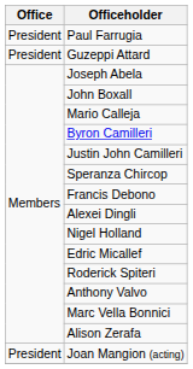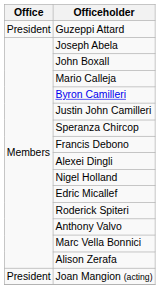 <table class="wikitable">
 <tr>
 <th>Office</th>
 <th>Officeholder</th>
-</tr>
-<tr>
-<td rowspan="1">President</td>
-<td>Paul Farrugia</td>
 </tr>
 <tr>
 <td rowspan="1">President</td>
 <td>Guzeppi Attard</td>
 </tr>
 <tr>
 <td rowspan="14">Members</td>
 <td>Joseph Abela</td>
 </tr>
 <tr>
 <td>John Boxall</td>
 </tr>
 <tr>
 <td>Mario Calleja</td>
 </tr>
 <tr>
 <td><a href='#'>Byron Camilleri</a></td>
 </tr>
 <tr>
 <td>Justin John Camilleri</td>
 </tr>
 <tr>
 <td>Speranza Chircop</td>
 </tr>
 <tr>
 <td>Francis Debono</td>
 </tr>
 <tr>
 <td>Alexei Dingli</td>
 </tr>
 <tr>
 <td>Nigel Holland</td>
 </tr>
 <tr>
 <td>Edric Micallef</td>
 </tr>
 <tr>
 <td>Roderick Spiteri</td>
 </tr>
 <tr>
 <td>Anthony Valvo</td>
 </tr>
 <tr>
 <td>Marc Vella Bonnici</td>
 </tr>
 <tr>
 <td>Alison Zerafa</td>
 </tr>
 <tr>
 <td rowspan="1">President</td>
 <td>Joan Mangion <small>(acting)</small></td>
 </tr>
 <tr>
 </tr>
 </table>
